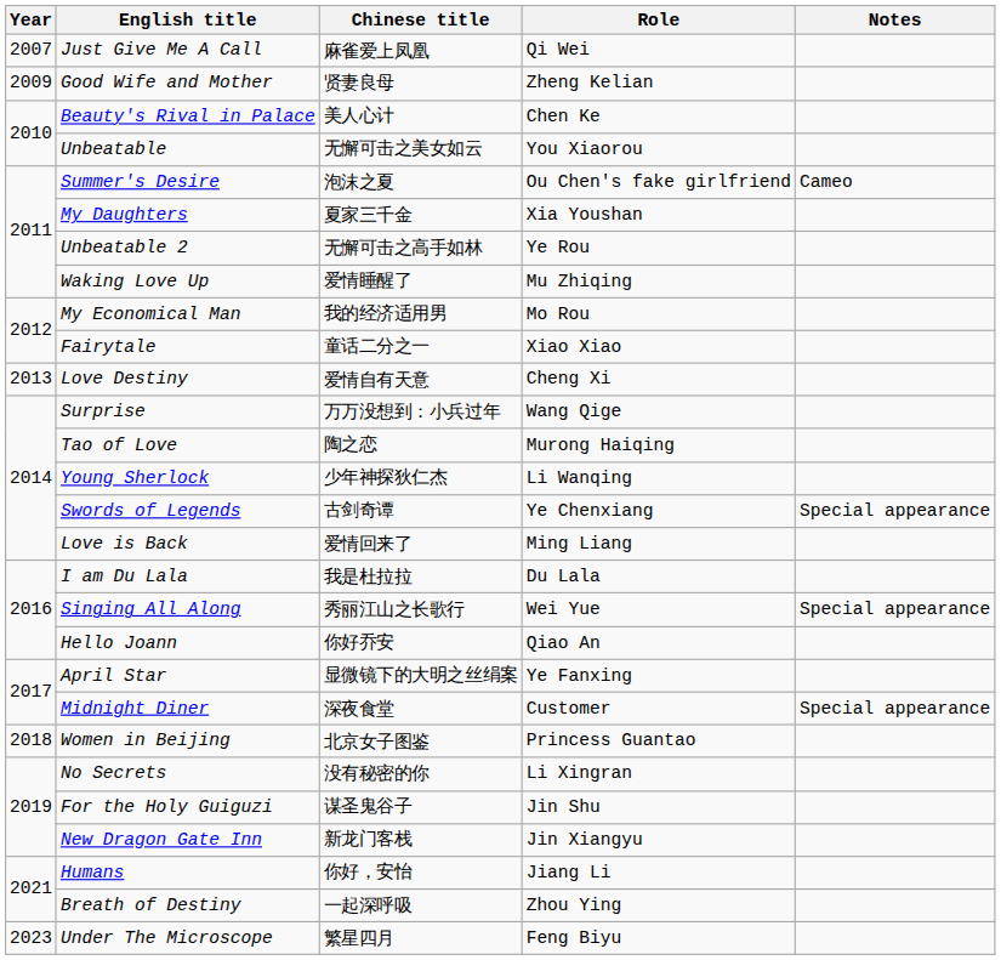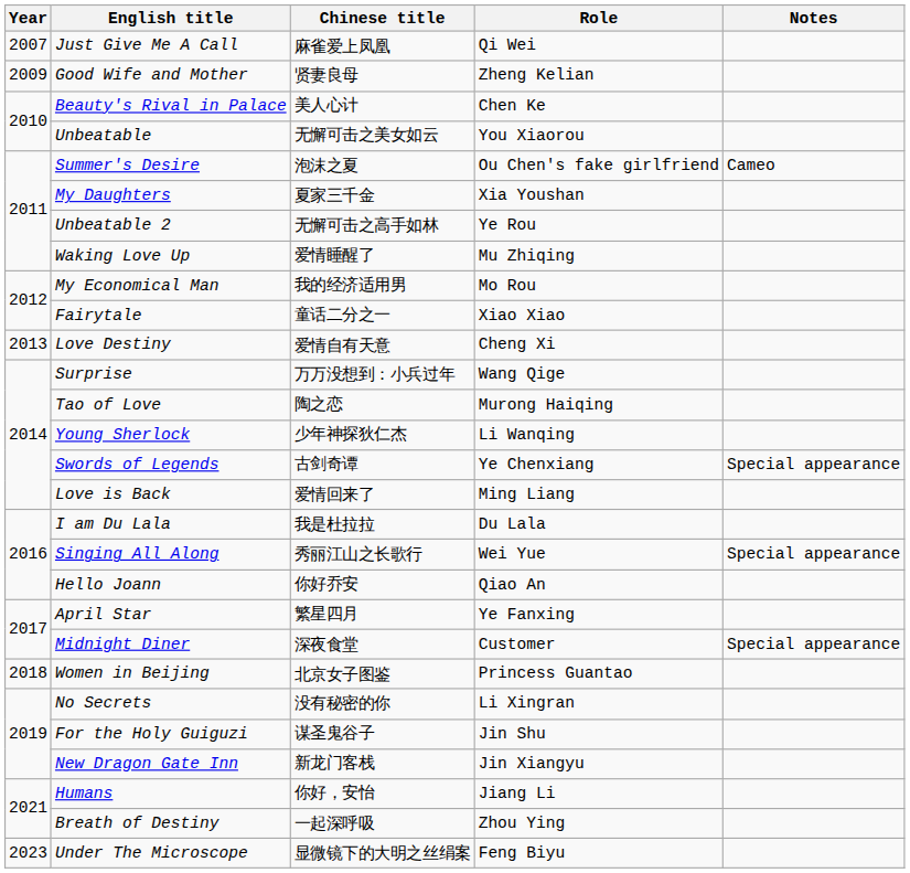 <table class="wikitable sortable">
 <tr>
 <th>Year</th>
 <th>English title</th>
 <th>Chinese title</th>
 <th>Role</th>
 <th class="unsortable">Notes</th>
 </tr>
 <tr>
 <td>2007</td>
 <td><em>Just Give Me A Call</em></td>
 <td>麻雀爱上凤凰</td>
 <td>Qi Wei</td>
 <td></td>
 </tr>
 <tr>
 <td>2009</td>
 <td><em>Good Wife and Mother</em></td>
 <td>贤妻良母</td>
 <td>Zheng Kelian</td>
 <td></td>
 </tr>
 <tr>
 <td rowspan=2>2010</td>
 <td><em><a href='#'>Beauty's Rival in Palace</a></em></td>
 <td>美人心计</td>
 <td>Chen Ke</td>
 <td></td>
 </tr>
 <tr>
 <td><em>Unbeatable</em></td>
 <td>无懈可击之美女如云</td>
 <td>You Xiaorou</td>
 <td></td>
 </tr>
 <tr>
 <td rowspan=4>2011</td>
 <td><em><a href='#'>Summer's Desire</a></em></td>
 <td>泡沫之夏</td>
 <td>Ou Chen's fake girlfriend</td>
 <td>Cameo</td>
 </tr>
 <tr>
 <td><em><a href='#'>My Daughters</a></em></td>
 <td>夏家三千金</td>
 <td>Xia Youshan</td>
 <td></td>
 </tr>
 <tr>
 <td><em>Unbeatable 2</em></td>
 <td>无懈可击之高手如林</td>
 <td>Ye Rou</td>
 <td></td>
 </tr>
 <tr>
 <td><em>Waking Love Up</em></td>
 <td>爱情睡醒了</td>
 <td>Mu Zhiqing</td>
 <td></td>
 </tr>
 <tr>
 <td rowspan=2>2012</td>
 <td><em>My Economical Man</em></td>
 <td>我的经济适用男</td>
 <td>Mo Rou</td>
 <td></td>
 </tr>
 <tr>
 <td><em>Fairytale</em></td>
 <td>童话二分之一</td>
 <td>Xiao Xiao</td>
 <td></td>
 </tr>
 <tr>
 <td>2013</td>
 <td><em>Love Destiny</em></td>
 <td>爱情自有天意</td>
 <td>Cheng Xi</td>
 <td></td>
 </tr>
 <tr>
 <td rowspan=5>2014</td>
 <td><em>Surprise</em></td>
 <td>万万没想到：小兵过年</td>
 <td>Wang Qige</td>
 <td></td>
 </tr>
 <tr>
 <td><em>Tao of Love</em></td>
 <td>陶之恋</td>
 <td>Murong Haiqing</td>
 <td></td>
 </tr>
 <tr>
 <td><em><a href='#'>Young Sherlock</a></em></td>
 <td>少年神探狄仁杰</td>
 <td>Li Wanqing</td>
 <td></td>
 </tr>
 <tr>
 <td><em><a href='#'>Swords of Legends</a></em></td>
 <td>古剑奇谭</td>
 <td>Ye Chenxiang</td>
 <td>Special appearance</td>
 </tr>
 <tr>
 <td><em>Love is Back</em></td>
 <td>爱情回来了</td>
 <td>Ming Liang</td>
 <td></td>
 </tr>
 <tr>
 <td rowspan=3>2016</td>
 <td><em>I am Du Lala</em></td>
 <td>我是杜拉拉</td>
 <td>Du Lala</td>
 <td></td>
 </tr>
 <tr>
 <td><em><a href='#'>Singing All Along</a></em></td>
 <td>秀丽江山之长歌行</td>
 <td>Wei Yue</td>
 <td>Special appearance</td>
 </tr>
 <tr>
 <td><em>Hello Joann</em></td>
 <td>你好乔安</td>
 <td>Qiao An</td>
 <td></td>
 </tr>
 <tr>
 <td rowspan=2>2017</td>
 <td><em>April Star</em></td>
-<td>显微镜下的大明之丝绢案</td>
+<td>繁星四月</td>
 <td>Ye Fanxing</td>
 <td></td>
 </tr>
 <tr>
 <td><em><a href='#'>Midnight Diner</a></em></td>
 <td>深夜食堂</td>
 <td>Customer</td>
 <td>Special appearance</td>
 </tr>
 <tr>
 <td>2018</td>
 <td><em>Women in Beijing</em></td>
 <td>北京女子图鉴</td>
 <td>Princess Guantao</td>
 <td></td>
 </tr>
 <tr>
 <td rowspan=3>2019</td>
 <td><em>No Secrets</em></td>
 <td>没有秘密的你</td>
 <td>Li Xingran</td>
 <td></td>
 </tr>
 <tr>
 <td><em>For the Holy Guiguzi</em></td>
 <td>谋圣鬼谷子</td>
 <td>Jin Shu</td>
 <td></td>
 </tr>
 <tr>
 <td><em><a href='#'>New Dragon Gate Inn</a></em></td>
 <td>新龙门客栈</td>
 <td>Jin Xiangyu</td>
 <td></td>
 </tr>
 <tr>
 <td rowspan=2>2021</td>
 <td><em><a href='#'>Humans</a></em></td>
 <td>你好，安怡</td>
 <td>Jiang Li</td>
 <td></td>
 </tr>
 <tr>
 <td><em>Breath of Destiny</em></td>
 <td>一起深呼吸</td>
 <td>Zhou Ying</td>
 <td></td>
 </tr>
 <tr>
 <td>2023</td>
 <td><em>Under The Microscope</em></td>
-<td>繁星四月</td>
+<td>显微镜下的大明之丝绢案</td>
 <td>Feng Biyu</td>
 <td></td>
 </tr>
 </table>
